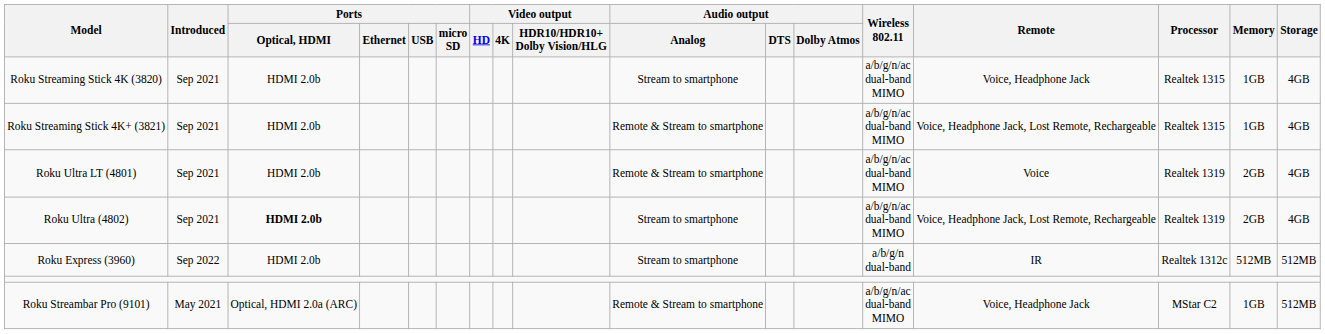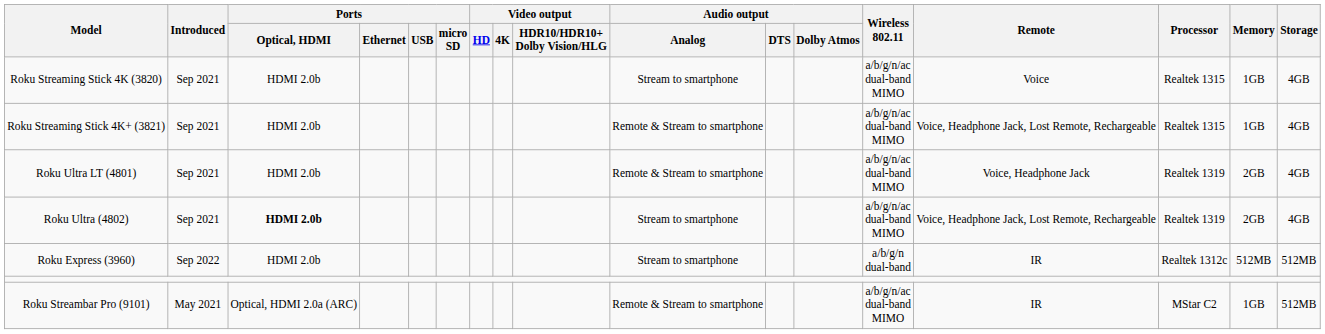 <table class="wikitable" style="text-align: center; font-size: smaller;">
 <tr>
 <th rowspan="2">Model</th>
 <th rowspan="2">Introduced</th>
 <th colspan="4">Ports</th>
 <th colspan="3">Video output</th>
 <th colspan="3">Audio output</th>
 <th rowspan="2">Wireless<br>802.11</th>
 <th rowspan="2">Remote</th>
 <th rowspan="2">Processor</th>
 <th rowspan="2">Memory</th>
 <th rowspan="2">Storage </th>
 </tr>
 <tr>
 <th>Optical, HDMI</th>
 <th>Ethernet</th>
 <th>USB</th>
 <th>micro<br>SD</th>
 <th><a href='#'>HD</a></th>
 <th>4K</th>
 <th>HDR10/HDR10+<br>Dolby Vision/HLG</th>
 <th>Analog</th>
 <th>DTS</th>
 <th>Dolby Atmos</th>
 </tr>
 <tr>
 <td>Roku Streaming Stick 4K (3820)</td>
 <td>Sep 2021</td>
 <td>HDMI 2.0b</td>
 <td></td>
 <td></td>
 <td></td>
 <td></td>
 <td></td>
 <td></td>
 <td>Stream to smartphone</td>
 <td></td>
 <td></td>
 <td>a/b/g/n/ac<br>dual-band<br>MIMO</td>
-<td>Voice, Headphone Jack</td>
+<td>Voice</td>
 <td>Realtek 1315</td>
 <td>1GB</td>
 <td>4GB</td>
 </tr>
 <tr>
 <td>Roku Streaming Stick 4K+ (3821)</td>
 <td>Sep 2021</td>
 <td>HDMI 2.0b</td>
 <td></td>
 <td></td>
 <td></td>
 <td></td>
 <td></td>
 <td></td>
 <td>Remote & Stream to smartphone</td>
 <td></td>
 <td></td>
 <td>a/b/g/n/ac<br>dual-band<br>MIMO</td>
 <td>Voice, Headphone Jack, Lost Remote, Rechargeable</td>
 <td>Realtek 1315</td>
 <td>1GB</td>
 <td>4GB</td>
 </tr>
 <tr>
 <td>Roku Ultra LT (4801)</td>
 <td>Sep 2021</td>
 <td>HDMI 2.0b</td>
 <td></td>
 <td></td>
 <td></td>
 <td></td>
 <td></td>
 <td></td>
 <td>Remote & Stream to smartphone</td>
 <td></td>
 <td></td>
 <td>a/b/g/n/ac<br>dual-band<br>MIMO</td>
-<td>Voice</td>
+<td>Voice, Headphone Jack</td>
 <td>Realtek 1319</td>
 <td>2GB</td>
 <td>4GB</td>
 </tr>
 <tr>
 <td>Roku Ultra (4802)</td>
 <td>Sep 2021</td>
 <td><strong>HDMI 2.0b</strong></td>
 <td></td>
 <td></td>
 <td></td>
 <td></td>
 <td></td>
 <td></td>
 <td>Stream to smartphone</td>
 <td></td>
 <td></td>
 <td>a/b/g/n/ac<br>dual-band<br>MIMO</td>
 <td>Voice, Headphone Jack, Lost Remote, Rechargeable</td>
 <td>Realtek 1319</td>
 <td>2GB</td>
 <td>4GB</td>
 </tr>
 <tr>
 <td>Roku Express (3960)</td>
 <td>Sep 2022</td>
 <td>HDMI 2.0b</td>
 <td></td>
 <td></td>
 <td></td>
 <td></td>
 <td></td>
 <td></td>
 <td>Stream to smartphone</td>
 <td></td>
 <td></td>
 <td>a/b/g/n<br>dual-band</td>
 <td>IR</td>
 <td>Realtek 1312c</td>
 <td>512MB</td>
 <td>512MB</td>
 </tr>
 <tr>
 <td colspan="17"></td>
 </tr>
 <tr>
 <td>Roku Streambar Pro (9101)</td>
 <td>May 2021</td>
 <td>Optical, HDMI 2.0a (ARC)</td>
 <td></td>
 <td></td>
 <td></td>
 <td></td>
 <td></td>
 <td></td>
 <td>Remote & Stream to smartphone</td>
 <td></td>
 <td></td>
 <td>a/b/g/n/ac<br>dual-band<br>MIMO</td>
-<td>Voice, Headphone Jack</td>
+<td>IR</td>
 <td>MStar C2</td>
 <td>1GB</td>
 <td>512MB</td>
 </tr>
 </table>
